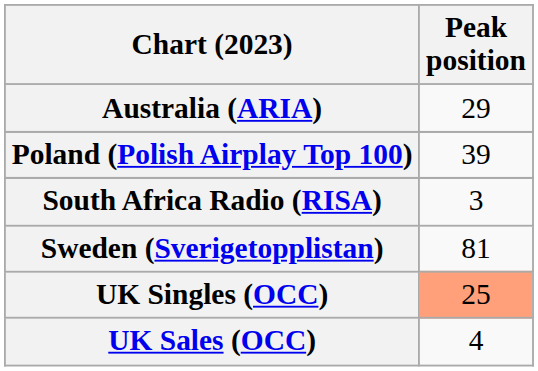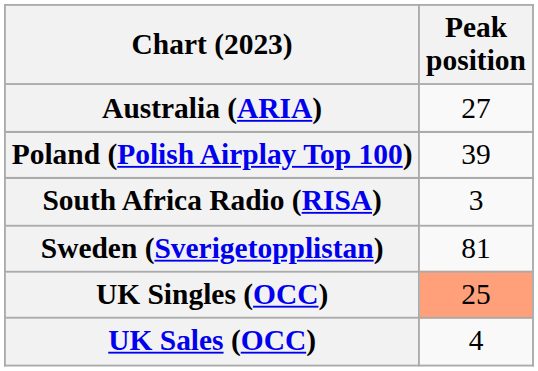 <table class="wikitable sortable plainrowheaders" style="text-align:center">
 <tr>
 <th scope="col">Chart (2023)</th>
 <th scope="col">Peak<br>position</th>
 </tr>
 <tr>
 <th scope="row">Australia (<a href='#'>ARIA</a>)</th>
-<td>29</td>
+<td>27</td>
 </tr>
 <tr>
 </tr>
 <tr>
 </tr>
 <tr>
 <th scope="row">Poland (<a href='#'>Polish Airplay Top 100</a>)</th>
 <td>39</td>
 </tr>
 <tr>
 </tr>
 <tr>
 <th scope="row">South Africa Radio (<a href='#'>RISA</a>)</th>
 <td>3</td>
 </tr>
 <tr>
 <th scope="row">Sweden (<a href='#'>Sverigetopplistan</a>)</th>
 <td>81</td>
 </tr>
 <tr>
 <th scope="row">UK Singles (<a href='#'>OCC</a>)</th>
 <td style="background: lightsalmon;">25</td>
 </tr>
 <tr>
 <th scope="row"><a href='#'>UK Sales</a> (<a href='#'>OCC</a>)</th>
 <td>4</td>
 </tr>
 </table>
